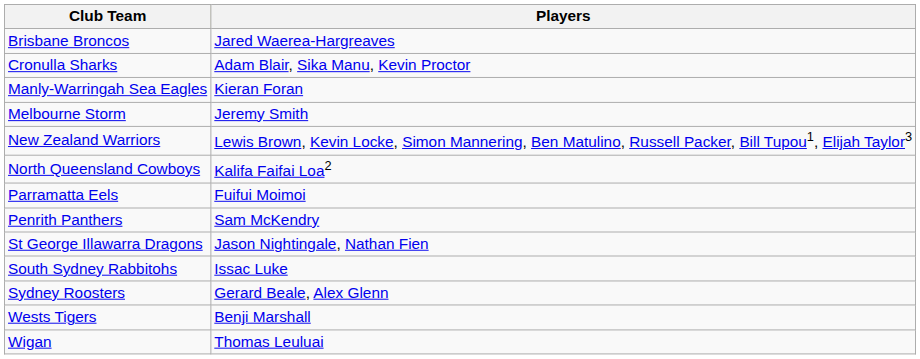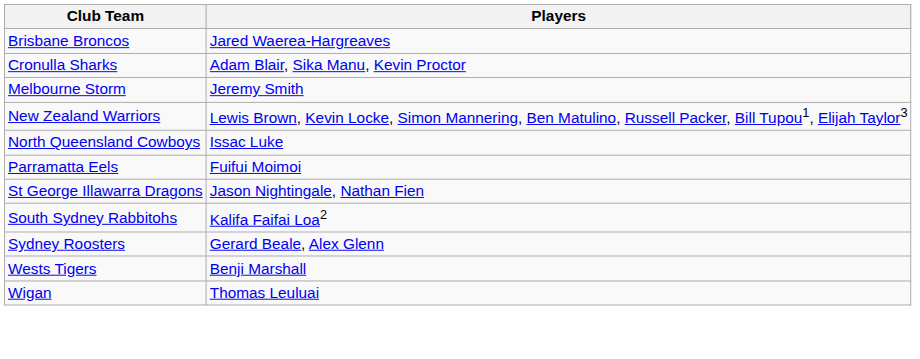 <table class="wikitable">
 <tr style="background:#bdb76b;">
 <th>Club Team</th>
 <th>Players</th>
 </tr>
 <tr>
 <td> <a href='#'>Brisbane Broncos</a></td>
 <td><a href='#'>Jared Waerea-Hargreaves</a></td>
 </tr>
 <tr>
 <td> <a href='#'>Cronulla Sharks</a></td>
 <td><a href='#'>Adam Blair</a>, <a href='#'>Sika Manu</a>, <a href='#'>Kevin Proctor</a></td>
 </tr>
 <tr>
-<td> <a href='#'>Manly-Warringah Sea Eagles</a></td>
-<td><a href='#'>Kieran Foran</a></td>
-</tr>
-<tr>
 <td> <a href='#'>Melbourne Storm</a></td>
 <td><a href='#'>Jeremy Smith</a></td>
 </tr>
 <tr>
 <td> <a href='#'>New Zealand Warriors</a></td>
 <td><a href='#'>Lewis Brown</a>, <a href='#'>Kevin Locke</a>, <a href='#'>Simon Mannering</a>, <a href='#'>Ben Matulino</a>, <a href='#'>Russell Packer</a>, <a href='#'>Bill Tupou</a><sup>1</sup>, <a href='#'>Elijah Taylor</a><sup>3</sup></td>
 </tr>
 <tr>
 <td> <a href='#'>North Queensland Cowboys</a></td>
-<td><a href='#'>Kalifa Faifai Loa</a><sup>2</sup></td>
+<td><a href='#'>Issac Luke</a></td>
 </tr>
 <tr>
 <td> <a href='#'>Parramatta Eels</a></td>
 <td><a href='#'>Fuifui Moimoi</a></td>
-</tr>
-<tr>
-<td> <a href='#'>Penrith Panthers</a></td>
-<td><a href='#'>Sam McKendry</a></td>
 </tr>
 <tr>
 <td> <a href='#'>St George Illawarra Dragons</a></td>
 <td><a href='#'>Jason Nightingale</a>, <a href='#'>Nathan Fien</a></td>
 </tr>
 <tr>
 <td> <a href='#'>South Sydney Rabbitohs</a></td>
-<td><a href='#'>Issac Luke</a></td>
+<td><a href='#'>Kalifa Faifai Loa</a><sup>2</sup></td>
 </tr>
 <tr>
 <td> <a href='#'>Sydney Roosters</a></td>
 <td><a href='#'>Gerard Beale</a>, <a href='#'>Alex Glenn</a></td>
 </tr>
 <tr>
 <td> <a href='#'>Wests Tigers</a></td>
 <td><a href='#'>Benji Marshall</a></td>
 </tr>
 <tr>
 <td> <a href='#'>Wigan</a></td>
 <td><a href='#'>Thomas Leuluai</a></td>
 </tr>
 </table>
